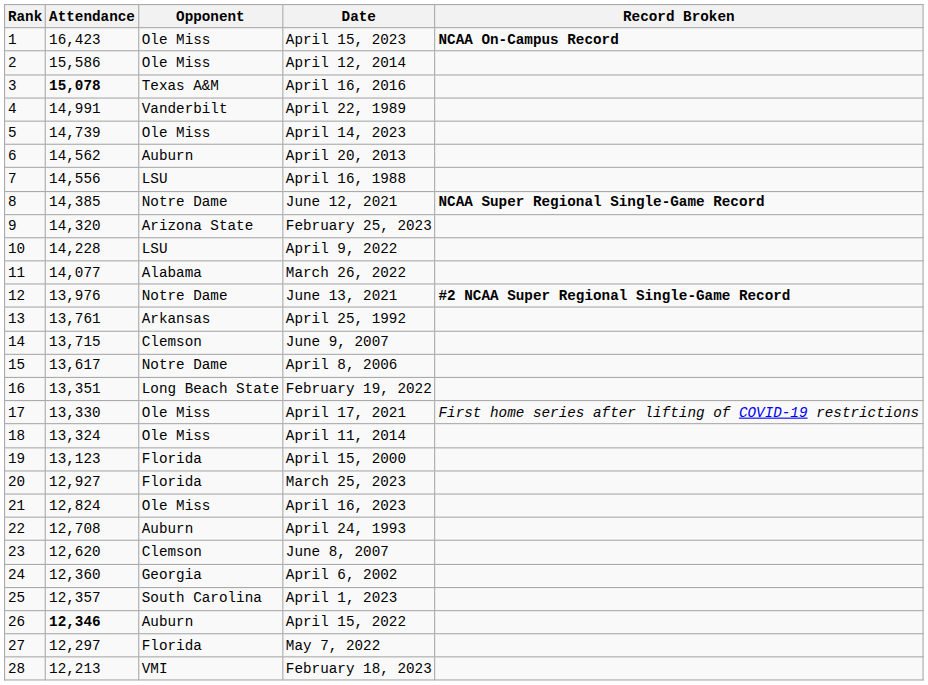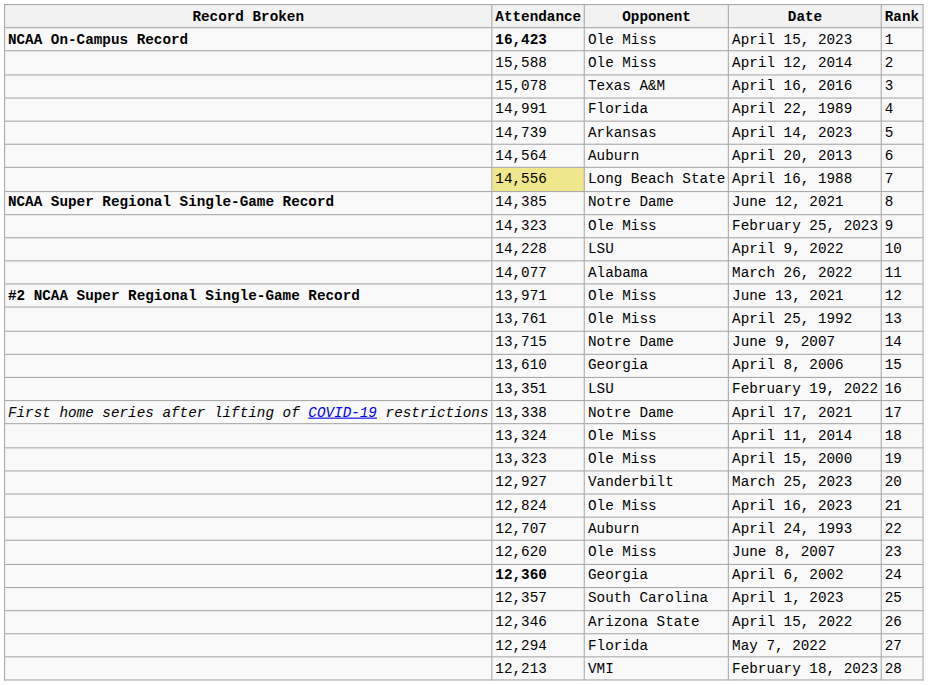 <table class="wikitable" border="1">
 <tr>
-<th>Rank</th>
+<th>Record Broken</th>
 <th>Attendance</th>
 <th>Opponent</th>
 <th>Date</th>
-<th>Record Broken</th>
+<th>Rank</th>
 </tr>
 <tr>
-<td>1</td>
-<td>16,423</td>
+<td><strong>NCAA On-Campus Record</strong></td>
+<td><strong>16,423</strong></td>
 <td>Ole Miss</td>
 <td>April 15, 2023</td>
-<td><strong>NCAA On-Campus Record</strong></td>
+<td>1</td>
 </tr>
 <tr>
-<td>2</td>
-<td>15,586</td>
+<td></td>
+<td>15,588</td>
 <td>Ole Miss</td>
 <td>April 12, 2014</td>
-<td></td>
+<td>2</td>
 </tr>
 <tr>
-<td>3</td>
-<td><strong>15,078</strong></td>
+<td></td>
+<td>15,078</td>
 <td>Texas A&M</td>
 <td>April 16, 2016</td>
-<td></td>
+<td>3</td>
 </tr>
 <tr>
+<td></td>
+<td>14,991</td>
+<td>Florida</td>
+<td>April 22, 1989</td>
 <td>4</td>
-<td>14,991</td>
-<td>Vanderbilt</td>
-<td>April 22, 1989</td>
-<td></td>
 </tr>
 <tr>
+<td></td>
+<td>14,739</td>
+<td>Arkansas</td>
+<td>April 14, 2023</td>
 <td>5</td>
-<td>14,739</td>
-<td>Ole Miss</td>
-<td>April 14, 2023</td>
-<td></td>
 </tr>
 <tr>
-<td>6</td>
-<td>14,562</td>
+<td></td>
+<td>14,564</td>
 <td>Auburn</td>
 <td>April 20, 2013</td>
-<td></td>
+<td>6</td>
 </tr>
 <tr>
+<td></td>
+<td style="background: khaki;">14,556</td>
+<td>Long Beach State</td>
+<td>April 16, 1988</td>
 <td>7</td>
-<td>14,556</td>
-<td>LSU</td>
-<td>April 16, 1988</td>
-<td></td>
 </tr>
 <tr>
-<td>8</td>
+<td><strong>NCAA Super Regional Single-Game Record</strong></td>
 <td>14,385</td>
 <td>Notre Dame</td>
 <td>June 12, 2021</td>
-<td><strong>NCAA Super Regional Single-Game Record</strong></td>
+<td>8</td>
 </tr>
 <tr>
+<td></td>
+<td>14,323</td>
+<td>Ole Miss</td>
+<td>February 25, 2023</td>
 <td>9</td>
-<td>14,320</td>
-<td>Arizona State</td>
-<td>February 25, 2023</td>
-<td></td>
 </tr>
 <tr>
-<td>10</td>
+<td></td>
 <td>14,228</td>
 <td>LSU</td>
 <td>April 9, 2022</td>
-<td></td>
+<td>10</td>
 </tr>
 <tr>
-<td>11</td>
+<td></td>
 <td>14,077</td>
 <td>Alabama</td>
 <td>March 26, 2022</td>
-<td></td>
+<td>11</td>
 </tr>
 <tr>
+<td><strong>#2 NCAA Super Regional Single-Game Record</strong></td>
+<td>13,971</td>
+<td>Ole Miss</td>
+<td>June 13, 2021</td>
 <td>12</td>
-<td>13,976</td>
-<td>Notre Dame</td>
-<td>June 13, 2021</td>
-<td><strong>#2 NCAA Super Regional Single-Game Record</strong></td>
 </tr>
 <tr>
+<td></td>
+<td>13,761</td>
+<td>Ole Miss</td>
+<td>April 25, 1992</td>
 <td>13</td>
-<td>13,761</td>
-<td>Arkansas</td>
-<td>April 25, 1992</td>
-<td></td>
 </tr>
 <tr>
+<td></td>
+<td>13,715</td>
+<td>Notre Dame</td>
+<td>June 9, 2007</td>
 <td>14</td>
-<td>13,715</td>
-<td>Clemson</td>
-<td>June 9, 2007</td>
-<td></td>
 </tr>
 <tr>
+<td></td>
+<td>13,610</td>
+<td>Georgia</td>
+<td>April 8, 2006</td>
 <td>15</td>
-<td>13,617</td>
-<td>Notre Dame</td>
-<td>April 8, 2006</td>
-<td></td>
 </tr>
 <tr>
+<td></td>
+<td>13,351</td>
+<td>LSU</td>
+<td>February 19, 2022</td>
 <td>16</td>
-<td>13,351</td>
-<td>Long Beach State</td>
-<td>February 19, 2022</td>
-<td></td>
 </tr>
 <tr>
+<td><em>First home series after lifting of <a href='#'>COVID-19</a> restrictions</em></td>
+<td>13,338</td>
+<td>Notre Dame</td>
+<td>April 17, 2021</td>
 <td>17</td>
-<td>13,330</td>
-<td>Ole Miss</td>
-<td>April 17, 2021</td>
-<td><em>First home series after lifting of <a href='#'>COVID-19</a> restrictions</em></td>
 </tr>
 <tr>
-<td>18</td>
+<td></td>
 <td>13,324</td>
 <td>Ole Miss</td>
 <td>April 11, 2014</td>
-<td></td>
+<td>18</td>
 </tr>
 <tr>
+<td></td>
+<td>13,323</td>
+<td>Ole Miss</td>
+<td>April 15, 2000</td>
 <td>19</td>
-<td>13,123</td>
-<td>Florida</td>
-<td>April 15, 2000</td>
-<td></td>
 </tr>
 <tr>
+<td></td>
+<td>12,927</td>
+<td>Vanderbilt</td>
+<td>March 25, 2023</td>
 <td>20</td>
-<td>12,927</td>
-<td>Florida</td>
-<td>March 25, 2023</td>
-<td></td>
 </tr>
 <tr>
-<td>21</td>
+<td></td>
 <td>12,824</td>
 <td>Ole Miss</td>
 <td>April 16, 2023</td>
-<td></td>
+<td>21</td>
 </tr>
 <tr>
-<td>22</td>
-<td>12,708</td>
+<td></td>
+<td>12,707</td>
 <td>Auburn</td>
 <td>April 24, 1993</td>
-<td></td>
+<td>22</td>
 </tr>
 <tr>
+<td></td>
+<td>12,620</td>
+<td>Ole Miss</td>
+<td>June 8, 2007</td>
 <td>23</td>
-<td>12,620</td>
-<td>Clemson</td>
-<td>June 8, 2007</td>
-<td></td>
 </tr>
 <tr>
-<td>24</td>
-<td>12,360</td>
+<td></td>
+<td><strong>12,360</strong></td>
 <td>Georgia</td>
 <td>April 6, 2002</td>
-<td></td>
+<td>24</td>
 </tr>
 <tr>
-<td>25</td>
+<td></td>
 <td>12,357</td>
 <td>South Carolina</td>
 <td>April 1, 2023</td>
-<td></td>
+<td>25</td>
 </tr>
 <tr>
+<td></td>
+<td>12,346</td>
+<td>Arizona State</td>
+<td>April 15, 2022</td>
 <td>26</td>
-<td><strong>12,346</strong></td>
-<td>Auburn</td>
-<td>April 15, 2022</td>
-<td></td>
 </tr>
 <tr>
-<td>27</td>
-<td>12,297</td>
+<td></td>
+<td>12,294</td>
 <td>Florida</td>
 <td>May 7, 2022</td>
-<td></td>
+<td>27</td>
 </tr>
 <tr>
-<td>28</td>
+<td></td>
 <td>12,213</td>
 <td>VMI</td>
 <td>February 18, 2023</td>
-<td></td>
+<td>28</td>
 </tr>
 </table>
